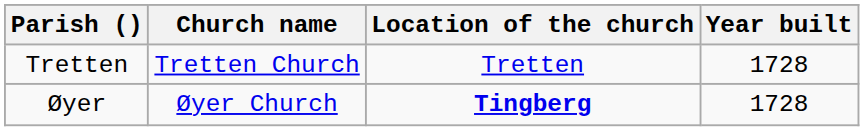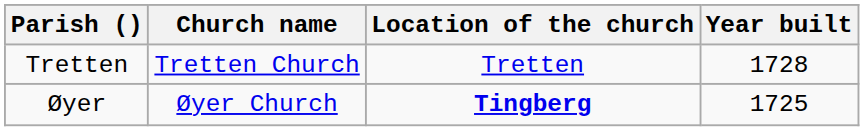 <table class="wikitable" style="text-align:center">
 <tr>
 <th>Parish ()</th>
 <th>Church name</th>
 <th>Location of the church</th>
 <th>Year built</th>
 </tr>
 <tr>
 <td rowspan="1">Tretten</td>
 <td><a href='#'>Tretten Church</a></td>
 <td><a href='#'>Tretten</a></td>
 <td>1728</td>
 </tr>
 <tr>
 <td rowspan="1">Øyer</td>
 <td><a href='#'>Øyer Church</a></td>
 <td><strong><a href='#'>Tingberg</a></strong></td>
-<td>1728</td>
+<td>1725</td>
 </tr>
 </table>
